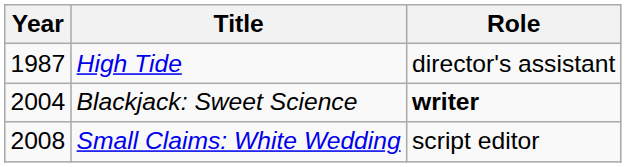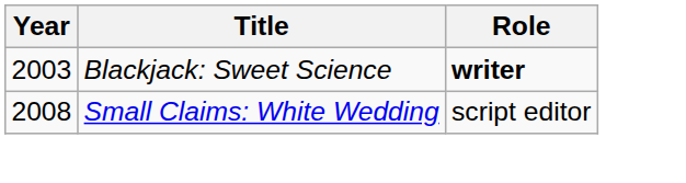 <table class="wikitable">
 <tr>
 <th>Year</th>
 <th>Title</th>
 <th>Role</th>
 </tr>
 <tr>
-<td>1987</td>
-<td><em><a href='#'>High Tide</a></em></td>
-<td>director's assistant</td>
-</tr>
-<tr>
-<td>2004</td>
+<td>2003</td>
 <td><em>Blackjack: Sweet Science</em></td>
 <td><strong>writer</strong></td>
 </tr>
 <tr>
 <td>2008</td>
 <td><em><a href='#'>Small Claims: White Wedding</a></em></td>
 <td>script editor</td>
 </tr>
 </table>
